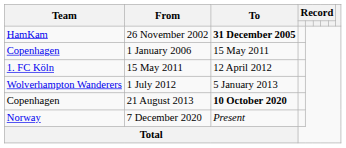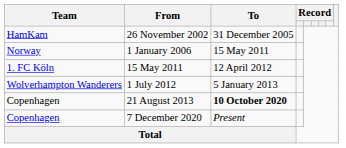 <table class="wikitable" style="text-align: center;">
 <tr>
 <th rowspan="2">Team</th>
 <th rowspan="2">From</th>
 <th rowspan="2">To</th>
 <th colspan="5">Record</th>
 <th rowspan="2"></th>
 </tr>
 <tr>
 <th></th>
 <th></th>
 <th></th>
 <th></th>
 <th></th>
 </tr>
 <tr>
 <td align="left"><a href='#'>HamKam</a></td>
 <td align="left">26 November 2002</td>
-<td align="left"><strong>31 December 2005<br></strong></td>
+<td align="left">31 December 2005<br></td>
 <td></td>
 </tr>
 <tr>
-<td align="left"><a href='#'>Copenhagen</a></td>
+<td align="left"><a href='#'>Norway</a></td>
 <td align="left">1 January 2006</td>
 <td align="left">15 May 2011<br></td>
 <td></td>
 </tr>
 <tr>
 <td align="left"><a href='#'>1. FC Köln</a></td>
 <td align="left">15 May 2011</td>
 <td align="left">12 April 2012<br></td>
 <td></td>
 </tr>
 <tr>
 <td align="left"><a href='#'>Wolverhampton Wanderers</a></td>
 <td align="left">1 July 2012</td>
 <td align="left">5 January 2013<br></td>
 <td></td>
 </tr>
 <tr>
 <td align="left">Copenhagen</td>
 <td align="left">21 August 2013</td>
 <td align="left"><strong>10 October 2020<br></strong></td>
 <td></td>
 </tr>
 <tr>
-<td align="left"><a href='#'>Norway</a></td>
+<td align="left"><a href='#'>Copenhagen</a></td>
 <td align="left">7 December 2020</td>
 <td align="left"><em>Present</em><br></td>
 <td></td>
 </tr>
 <tr>
 <th colspan="3">Total<br></th>
 </tr>
 </table>
